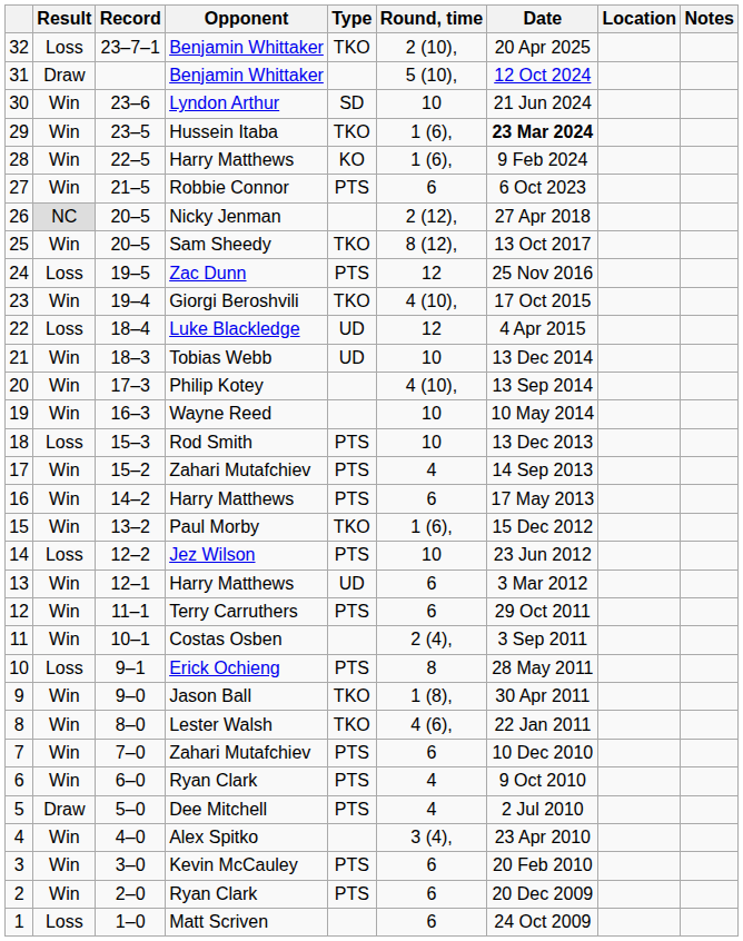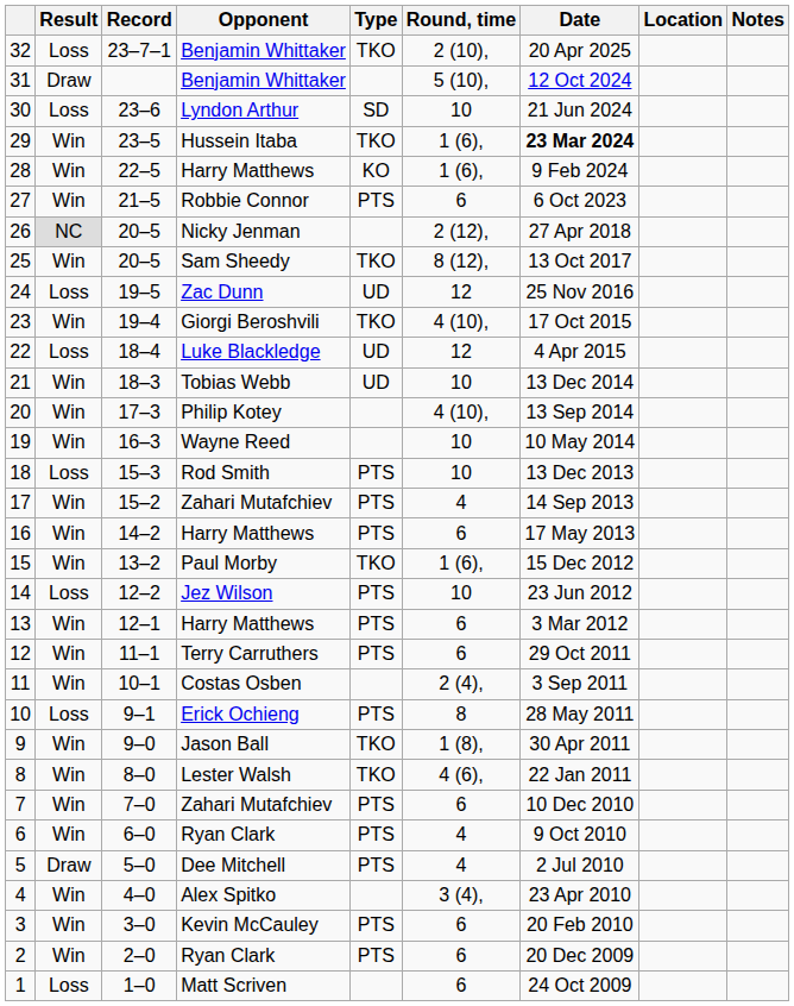 <table class="wikitable" style="text-align:center">
 <tr>
 <th></th>
 <th>Result</th>
 <th>Record</th>
 <th>Opponent</th>
 <th>Type</th>
 <th>Round, time</th>
 <th>Date</th>
 <th>Location</th>
 <th>Notes</th>
 </tr>
 <tr>
 <td>32</td>
 <td>Loss</td>
 <td>23–7–1 </td>
 <td style="text-align:left;"><a href='#'>Benjamin Whittaker</a></td>
 <td>TKO</td>
 <td>2 (10), </td>
 <td>20 Apr 2025</td>
 <td style="text-align:left;"></td>
 <td></td>
 </tr>
 <tr>
 <td>31</td>
 <td> Draw</td>
 <td></td>
 <td style="text-align:left;"><a href='#'>Benjamin Whittaker</a></td>
 <td></td>
 <td>5 (10), </td>
 <td><a href='#'>12 Oct 2024</a></td>
 <td style="text-align:left;"></td>
 <td style="text-align:left;"></td>
 </tr>
 <tr>
 <td>30</td>
-<td>Win</td>
+<td>Loss</td>
 <td>23–6 </td>
 <td style="text-align:left;"><a href='#'>Lyndon Arthur</a></td>
 <td>SD</td>
 <td>10</td>
 <td>21 Jun 2024</td>
 <td style="text-align:left;"></td>
 <td align=left></td>
 </tr>
 <tr>
 <td>29</td>
 <td>Win</td>
 <td>23–5 </td>
 <td style="text-align:left;">Hussein Itaba</td>
 <td>TKO</td>
 <td>1 (6), </td>
 <td><strong>23 Mar 2024</strong></td>
 <td style="text-align:left;"></td>
 <td></td>
 </tr>
 <tr>
 <td>28</td>
 <td>Win</td>
 <td>22–5 </td>
 <td style="text-align:left;">Harry Matthews</td>
 <td>KO</td>
 <td>1 (6), </td>
 <td>9 Feb 2024</td>
 <td style="text-align:left;"></td>
 <td></td>
 </tr>
 <tr>
 <td>27</td>
 <td>Win</td>
 <td>21–5 </td>
 <td style="text-align:left;">Robbie Connor</td>
 <td>PTS</td>
 <td>6</td>
 <td>6 Oct 2023</td>
 <td style="text-align:left;"></td>
 <td></td>
 </tr>
 <tr>
 <td>26</td>
 <td style="background:#DDD">NC</td>
 <td>20–5 </td>
 <td style="text-align:left;">Nicky Jenman</td>
 <td></td>
 <td>2 (12), </td>
 <td>27 Apr 2018</td>
 <td style="text-align:left;"></td>
 <td align=left></td>
 </tr>
 <tr>
 <td>25</td>
 <td>Win</td>
 <td>20–5</td>
 <td style="text-align:left;">Sam Sheedy</td>
 <td>TKO</td>
 <td>8 (12), </td>
 <td>13 Oct 2017</td>
 <td style="text-align:left;"></td>
 <td align=left></td>
 </tr>
 <tr>
 <td>24</td>
 <td>Loss</td>
 <td>19–5</td>
 <td style="text-align:left;"><a href='#'>Zac Dunn</a></td>
-<td>PTS</td>
+<td>UD</td>
 <td>12</td>
 <td>25 Nov 2016</td>
 <td style="text-align:left;"></td>
 <td align=left></td>
 </tr>
 <tr>
 <td>23</td>
 <td>Win</td>
 <td>19–4</td>
 <td style="text-align:left;">Giorgi Beroshvili</td>
 <td>TKO</td>
 <td>4 (10), </td>
 <td>17 Oct 2015</td>
 <td style="text-align:left;"></td>
 <td></td>
 </tr>
 <tr>
 <td>22</td>
 <td>Loss</td>
 <td>18–4</td>
 <td style="text-align:left;"><a href='#'>Luke Blackledge</a></td>
 <td>UD</td>
 <td>12</td>
 <td>4 Apr 2015</td>
 <td style="text-align:left;"></td>
 <td align=left></td>
 </tr>
 <tr>
 <td>21</td>
 <td>Win</td>
 <td>18–3</td>
 <td style="text-align:left;">Tobias Webb</td>
 <td>UD</td>
 <td>10</td>
 <td>13 Dec 2014</td>
 <td style="text-align:left;"></td>
 <td></td>
 </tr>
 <tr>
 <td>20</td>
 <td>Win</td>
 <td>17–3</td>
 <td style="text-align:left;">Philip Kotey</td>
 <td></td>
 <td>4 (10), </td>
 <td>13 Sep 2014</td>
 <td style="text-align:left;"></td>
 <td></td>
 </tr>
 <tr>
 <td>19</td>
 <td>Win</td>
 <td>16–3</td>
 <td style="text-align:left;">Wayne Reed</td>
 <td></td>
 <td>10</td>
 <td>10 May 2014</td>
 <td style="text-align:left;"></td>
 <td align=left></td>
 </tr>
 <tr>
 <td>18</td>
 <td>Loss</td>
 <td>15–3</td>
 <td style="text-align:left;">Rod Smith</td>
 <td>PTS</td>
 <td>10</td>
 <td>13 Dec 2013</td>
 <td style="text-align:left;"></td>
 <td align=left></td>
 </tr>
 <tr>
 <td>17</td>
 <td>Win</td>
 <td>15–2</td>
 <td style="text-align:left;">Zahari Mutafchiev</td>
 <td>PTS</td>
 <td>4</td>
 <td>14 Sep 2013</td>
 <td style="text-align:left;"></td>
 <td></td>
 </tr>
 <tr>
 <td>16</td>
 <td>Win</td>
 <td>14–2</td>
 <td style="text-align:left;">Harry Matthews</td>
 <td>PTS</td>
 <td>6</td>
 <td>17 May 2013</td>
 <td style="text-align:left;"></td>
 <td></td>
 </tr>
 <tr>
 <td>15</td>
 <td>Win</td>
 <td>13–2</td>
 <td style="text-align:left;">Paul Morby</td>
 <td>TKO</td>
 <td>1 (6), </td>
 <td>15 Dec 2012</td>
 <td style="text-align:left;"></td>
 <td></td>
 </tr>
 <tr>
 <td>14</td>
 <td>Loss</td>
 <td>12–2</td>
 <td style="text-align:left;"><a href='#'>Jez Wilson</a></td>
 <td>PTS</td>
 <td>10</td>
 <td>23 Jun 2012</td>
 <td style="text-align:left;"></td>
 <td align=left></td>
 </tr>
 <tr>
 <td>13</td>
 <td>Win</td>
 <td>12–1</td>
 <td style="text-align:left;">Harry Matthews</td>
-<td>UD</td>
+<td>PTS</td>
 <td>6</td>
 <td>3 Mar 2012</td>
 <td style="text-align:left;"></td>
 <td></td>
 </tr>
 <tr>
 <td>12</td>
 <td>Win</td>
 <td>11–1</td>
 <td style="text-align:left;">Terry Carruthers</td>
 <td>PTS</td>
 <td>6</td>
 <td>29 Oct 2011</td>
 <td style="text-align:left;"></td>
 <td></td>
 </tr>
 <tr>
 <td>11</td>
 <td>Win</td>
 <td>10–1</td>
 <td style="text-align:left;">Costas Osben</td>
 <td></td>
 <td>2 (4), </td>
 <td>3 Sep 2011</td>
 <td style="text-align:left;"></td>
 <td></td>
 </tr>
 <tr>
 <td>10</td>
 <td>Loss</td>
 <td>9–1</td>
 <td style="text-align:left;"><a href='#'>Erick Ochieng</a></td>
 <td>PTS</td>
 <td>8</td>
 <td>28 May 2011</td>
 <td style="text-align:left;"></td>
 <td></td>
 </tr>
 <tr>
 <td>9</td>
 <td>Win</td>
 <td>9–0</td>
 <td style="text-align:left;">Jason Ball</td>
 <td>TKO</td>
 <td>1 (8), </td>
 <td>30 Apr 2011</td>
 <td style="text-align:left;"></td>
 <td></td>
 </tr>
 <tr>
 <td>8</td>
 <td>Win</td>
 <td>8–0</td>
 <td style="text-align:left;">Lester Walsh</td>
 <td>TKO</td>
 <td>4 (6), </td>
 <td>22 Jan 2011</td>
 <td style="text-align:left;"></td>
 <td></td>
 </tr>
 <tr>
 <td>7</td>
 <td>Win</td>
 <td>7–0</td>
 <td style="text-align:left;">Zahari Mutafchiev</td>
 <td>PTS</td>
 <td>6</td>
 <td>10 Dec 2010</td>
 <td style="text-align:left;"></td>
 <td></td>
 </tr>
 <tr>
 <td>6</td>
 <td>Win</td>
 <td>6–0</td>
 <td style="text-align:left;">Ryan Clark</td>
 <td>PTS</td>
 <td>4</td>
 <td>9 Oct 2010</td>
 <td style="text-align:left;"></td>
 <td></td>
 </tr>
 <tr>
 <td>5</td>
 <td> Draw</td>
 <td>5–0</td>
 <td style="text-align:left;">Dee Mitchell</td>
 <td>PTS</td>
 <td>4</td>
 <td>2 Jul 2010</td>
 <td style="text-align:left;"></td>
 <td></td>
 </tr>
 <tr>
 <td>4</td>
 <td>Win</td>
 <td>4–0</td>
 <td style="text-align:left;">Alex Spitko</td>
 <td></td>
 <td>3 (4), </td>
 <td>23 Apr 2010</td>
 <td style="text-align:left;"></td>
 <td></td>
 </tr>
 <tr>
 <td>3</td>
 <td>Win</td>
 <td>3–0</td>
 <td style="text-align:left;">Kevin McCauley</td>
 <td>PTS</td>
 <td>6</td>
 <td>20 Feb 2010</td>
 <td style="text-align:left;"></td>
 <td></td>
 </tr>
 <tr>
 <td>2</td>
 <td>Win</td>
 <td>2–0</td>
 <td style="text-align:left;">Ryan Clark</td>
 <td>PTS</td>
 <td>6</td>
 <td>20 Dec 2009</td>
 <td style="text-align:left;"></td>
 <td></td>
 </tr>
 <tr>
 <td>1</td>
 <td>Loss</td>
 <td>1–0</td>
 <td style="text-align:left;">Matt Scriven</td>
 <td></td>
 <td>6</td>
 <td>24 Oct 2009</td>
 <td style="text-align:left;"></td>
 <td></td>
 </tr>
 <tr>
 </tr>
 </table>
